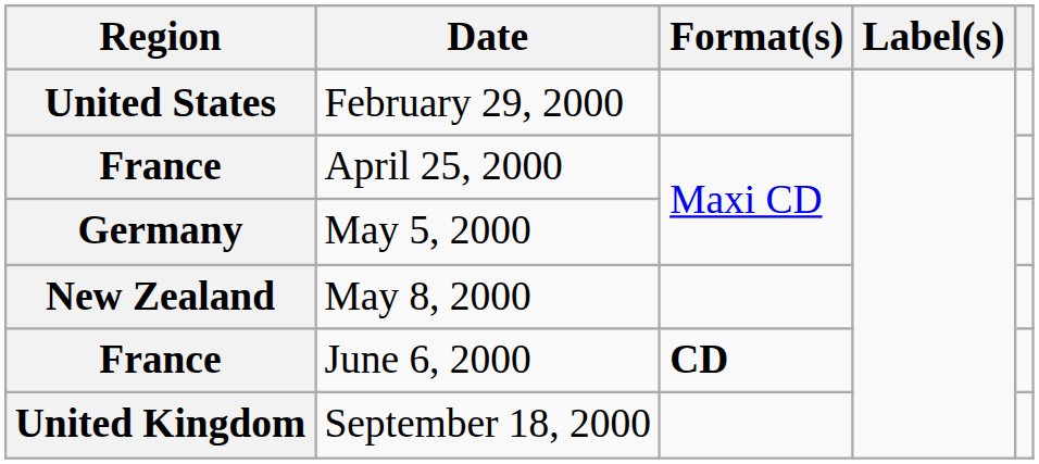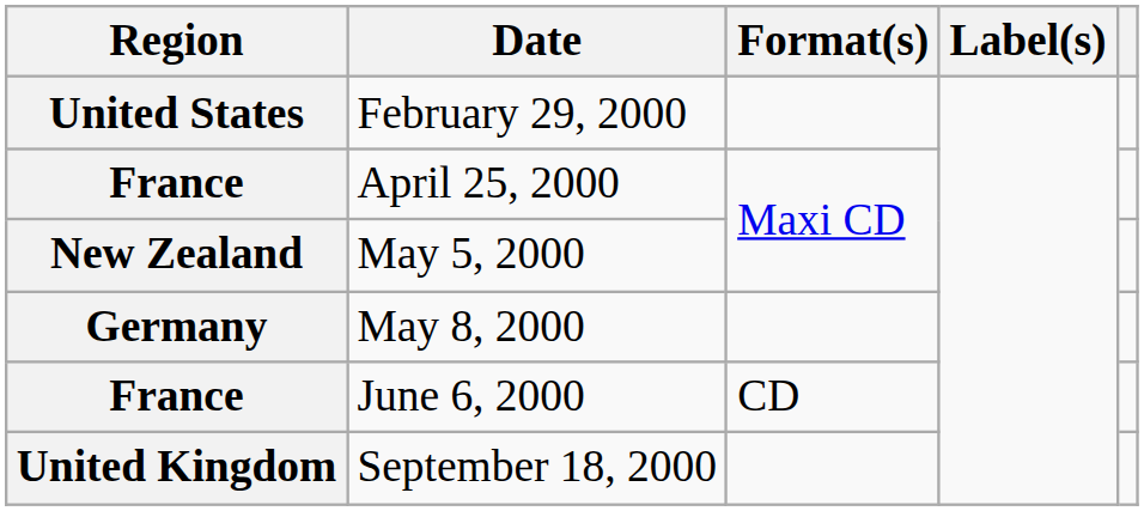 <table class="wikitable plainrowheaders">
 <tr>
 <th scope="col">Region</th>
 <th scope="col">Date</th>
 <th scope="col">Format(s)</th>
 <th scope="col">Label(s)</th>
 <th scope="col"></th>
 </tr>
 <tr>
 <th scope="row">United States</th>
 <td>February 29, 2000</td>
 <td></td>
 <td rowspan="6"></td>
 <td align="center"></td>
 </tr>
 <tr>
 <th scope="row">France</th>
 <td>April 25, 2000</td>
 <td rowspan="2"><a href='#'>Maxi CD</a></td>
 <td></td>
 </tr>
 <tr>
-<th scope="row">Germany</th>
+<th scope="row">New Zealand</th>
 <td>May 5, 2000</td>
 <td></td>
 </tr>
 <tr>
-<th scope="row">New Zealand</th>
+<th scope="row">Germany</th>
 <td>May 8, 2000</td>
 <td></td>
 <td></td>
 </tr>
 <tr>
 <th scope="row">France</th>
 <td>June 6, 2000</td>
-<td><strong>CD</strong></td>
+<td>CD</td>
 <td></td>
 </tr>
 <tr>
 <th scope="row">United Kingdom</th>
 <td>September 18, 2000</td>
 <td></td>
 <td align="center"></td>
 </tr>
 </table>
